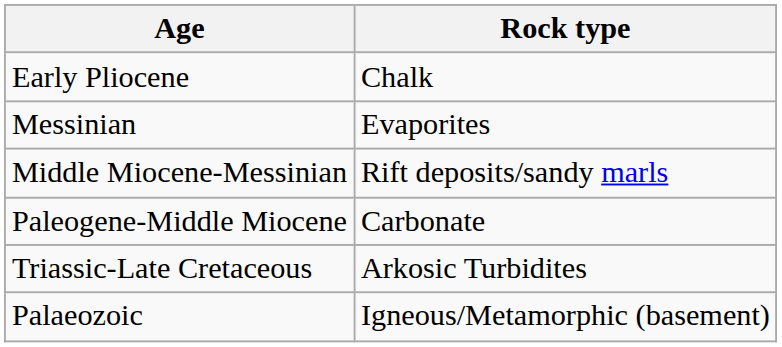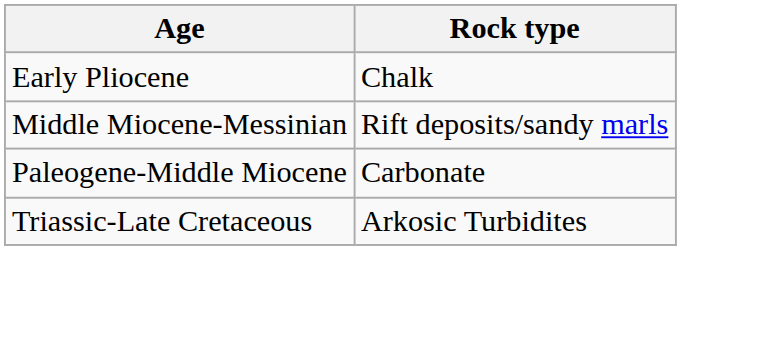 <table class="wikitable">
 <tr>
 <th>Age</th>
 <th>Rock type</th>
 </tr>
 <tr>
 <td>Early Pliocene</td>
 <td>Chalk</td>
-</tr>
-<tr>
-<td>Messinian</td>
-<td>Evaporites</td>
 </tr>
 <tr>
 <td>Middle Miocene-Messinian</td>
 <td>Rift deposits/sandy <a href='#'>marls</a></td>
 </tr>
 <tr>
 <td>Paleogene-Middle Miocene</td>
 <td>Carbonate</td>
 </tr>
 <tr>
 <td>Triassic-Late Cretaceous</td>
 <td>Arkosic Turbidites</td>
 </tr>
-<tr>
-<td>Palaeozoic</td>
-<td>Igneous/Metamorphic (basement)</td>
-</tr>
 </table>
